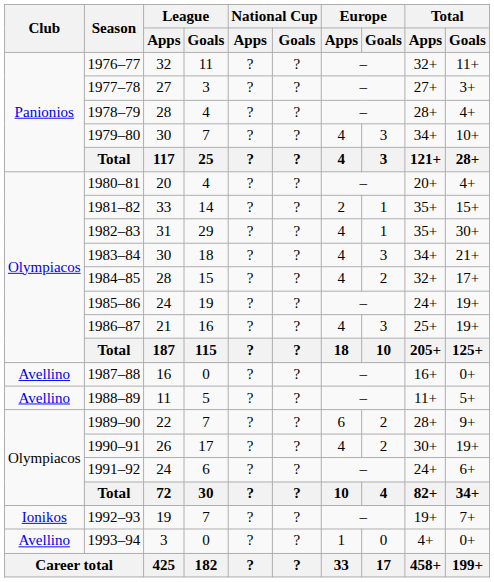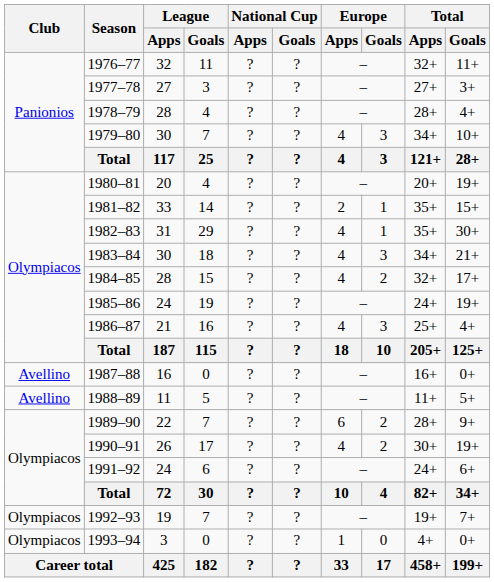 <table class="wikitable" style="text-align:center">
 <tr>
 <th rowspan="2">Club</th>
 <th rowspan="2">Season</th>
 <th colspan="2">League</th>
 <th colspan="2">National Cup</th>
 <th colspan="2">Europe</th>
 <th colspan="2">Total</th>
 </tr>
 <tr>
 <th>Apps</th>
 <th>Goals</th>
 <th>Apps</th>
 <th>Goals</th>
 <th>Apps</th>
 <th>Goals</th>
 <th>Apps</th>
 <th>Goals</th>
 </tr>
 <tr>
 <td rowspan="5"><a href='#'>Panionios</a></td>
 <td>1976–77</td>
 <td>32</td>
 <td>11</td>
 <td>?</td>
 <td>?</td>
 <td colspan="2">–</td>
 <td>32+</td>
 <td>11+</td>
 </tr>
 <tr>
 <td>1977–78</td>
 <td>27</td>
 <td>3</td>
 <td>?</td>
 <td>?</td>
 <td colspan="2">–</td>
 <td>27+</td>
 <td>3+</td>
 </tr>
 <tr>
 <td>1978–79</td>
 <td>28</td>
 <td>4</td>
 <td>?</td>
 <td>?</td>
 <td colspan="2">–</td>
 <td>28+</td>
 <td>4+</td>
 </tr>
 <tr>
 <td>1979–80</td>
 <td>30</td>
 <td>7</td>
 <td>?</td>
 <td>?</td>
 <td>4</td>
 <td>3</td>
 <td>34+</td>
 <td>10+</td>
 </tr>
 <tr>
 <th>Total</th>
 <th>117</th>
 <th>25</th>
 <th>?</th>
 <th>?</th>
 <th>4</th>
 <th>3</th>
 <th>121+</th>
 <th>28+</th>
 </tr>
 <tr>
 <td rowspan="8"><a href='#'>Olympiacos</a></td>
 <td>1980–81</td>
 <td>20</td>
 <td>4</td>
 <td>?</td>
 <td>?</td>
 <td colspan="2">–</td>
 <td>20+</td>
-<td>4+</td>
+<td>19+</td>
 </tr>
 <tr>
 <td>1981–82</td>
 <td>33</td>
 <td>14</td>
 <td>?</td>
 <td>?</td>
 <td>2</td>
 <td>1</td>
 <td>35+</td>
 <td>15+</td>
 </tr>
 <tr>
 <td>1982–83</td>
 <td>31</td>
 <td>29</td>
 <td>?</td>
 <td>?</td>
 <td>4</td>
 <td>1</td>
 <td>35+</td>
 <td>30+</td>
 </tr>
 <tr>
 <td>1983–84</td>
 <td>30</td>
 <td>18</td>
 <td>?</td>
 <td>?</td>
 <td>4</td>
 <td>3</td>
 <td>34+</td>
 <td>21+</td>
 </tr>
 <tr>
 <td>1984–85</td>
 <td>28</td>
 <td>15</td>
 <td>?</td>
 <td>?</td>
 <td>4</td>
 <td>2</td>
 <td>32+</td>
 <td>17+</td>
 </tr>
 <tr>
 <td>1985–86</td>
 <td>24</td>
 <td>19</td>
 <td>?</td>
 <td>?</td>
 <td colspan="2">–</td>
 <td>24+</td>
 <td>19+</td>
 </tr>
 <tr>
 <td>1986–87</td>
 <td>21</td>
 <td>16</td>
 <td>?</td>
 <td>?</td>
 <td>4</td>
 <td>3</td>
 <td>25+</td>
-<td>19+</td>
+<td>4+</td>
 </tr>
 <tr>
 <th>Total</th>
 <th>187</th>
 <th>115</th>
 <th>?</th>
 <th>?</th>
 <th>18</th>
 <th>10</th>
 <th>205+</th>
 <th>125+</th>
 </tr>
 <tr>
 <td><a href='#'>Avellino</a></td>
 <td>1987–88</td>
 <td>16</td>
 <td>0</td>
 <td>?</td>
 <td>?</td>
 <td colspan="2">–</td>
 <td>16+</td>
 <td>0+</td>
 </tr>
 <tr>
 <td><a href='#'>Avellino</a></td>
 <td>1988–89</td>
 <td>11</td>
 <td>5</td>
 <td>?</td>
 <td>?</td>
 <td colspan="2">–</td>
 <td>11+</td>
 <td>5+</td>
 </tr>
 <tr>
 <td rowspan="4">Olympiacos</td>
 <td>1989–90</td>
 <td>22</td>
 <td>7</td>
 <td>?</td>
 <td>?</td>
 <td>6</td>
 <td>2</td>
 <td>28+</td>
 <td>9+</td>
 </tr>
 <tr>
 <td>1990–91</td>
 <td>26</td>
 <td>17</td>
 <td>?</td>
 <td>?</td>
 <td>4</td>
 <td>2</td>
 <td>30+</td>
 <td>19+</td>
 </tr>
 <tr>
 <td>1991–92</td>
 <td>24</td>
 <td>6</td>
 <td>?</td>
 <td>?</td>
 <td colspan="2">–</td>
 <td>24+</td>
 <td>6+</td>
 </tr>
 <tr>
 <th>Total</th>
 <th>72</th>
 <th>30</th>
 <th>?</th>
 <th>?</th>
 <th>10</th>
 <th>4</th>
 <th>82+</th>
 <th>34+</th>
 </tr>
 <tr>
-<td><a href='#'>Ionikos</a></td>
+<td>Olympiacos</td>
 <td>1992–93</td>
 <td>19</td>
 <td>7</td>
 <td>?</td>
 <td>?</td>
 <td colspan="2">–</td>
 <td>19+</td>
 <td>7+</td>
 </tr>
 <tr>
-<td><a href='#'>Avellino</a></td>
+<td>Olympiacos</td>
 <td>1993–94</td>
 <td>3</td>
 <td>0</td>
 <td>?</td>
 <td>?</td>
 <td>1</td>
 <td>0</td>
 <td>4+</td>
 <td>0+</td>
 </tr>
 <tr>
 <th colspan="2">Career total</th>
 <th>425</th>
 <th>182</th>
 <th>?</th>
 <th>?</th>
 <th>33</th>
 <th>17</th>
 <th>458+</th>
 <th>199+</th>
 </tr>
 </table>
